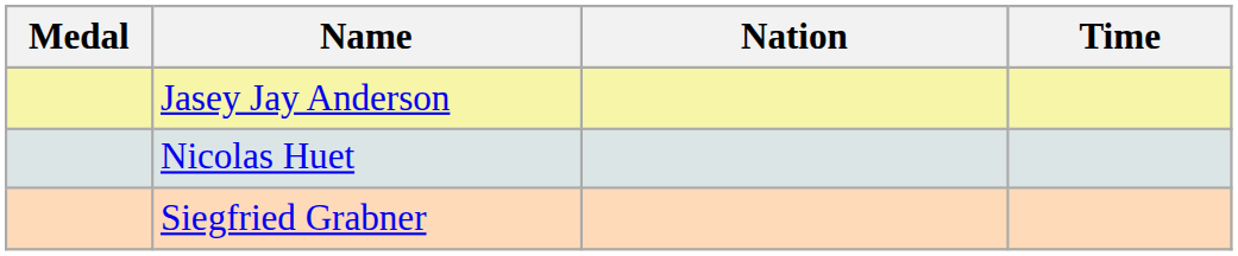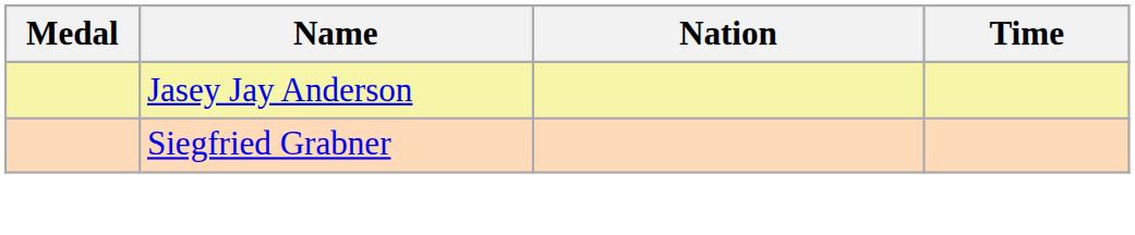 <table class=wikitable style="border:1px solid #AAAAAA;font-size:90%">
 <tr bgcolor="#E4E4E4">
 <th width=50>Medal</th>
 <th width=160>Name</th>
 <th width=160>Nation</th>
 <th width=80>Time</th>
 </tr>
 <tr bgcolor="#F7F6A8">
 <td align="center"></td>
 <td><a href='#'>Jasey Jay Anderson</a></td>
 <td></td>
 <td align="center"></td>
 </tr>
-<tr bgcolor="#DCE5E5">
-<td align="center"></td>
-<td><a href='#'>Nicolas Huet</a></td>
-<td></td>
-<td align="center"></td>
-</tr>
 <tr bgcolor="#FFDAB9">
 <td align="center"></td>
 <td><a href='#'>Siegfried Grabner</a></td>
 <td></td>
 <td align="center"></td>
 </tr>
 </table>
